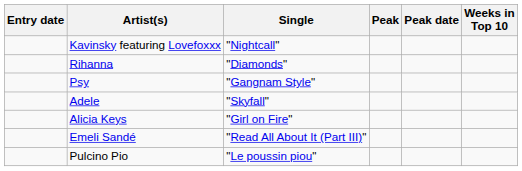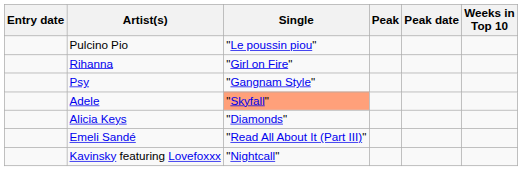 <table class=wikitable>
 <tr>
 <th>Entry date</th>
 <th>Artist(s)</th>
 <th>Single</th>
 <th>Peak</th>
 <th>Peak date</th>
 <th>Weeks in<br>Top 10</th>
 </tr>
 <tr>
 <td></td>
-<td><a href='#'>Kavinsky</a> featuring <a href='#'>Lovefoxxx</a></td>
-<td>"<a href='#'>Nightcall</a>" </td>
+<td>Pulcino Pio</td>
+<td>"<a href='#'>Le poussin piou</a>"</td>
 <td></td>
 <td></td>
 <td></td>
 </tr>
 <tr>
 <td></td>
 <td><a href='#'>Rihanna</a></td>
-<td>"<a href='#'>Diamonds</a>"</td>
+<td>"<a href='#'>Girl on Fire</a>"</td>
 <td></td>
 <td></td>
 <td></td>
 </tr>
 <tr>
 <td></td>
 <td><a href='#'>Psy</a></td>
 <td>"<a href='#'>Gangnam Style</a>"</td>
 <td></td>
 <td></td>
 <td></td>
 </tr>
 <tr>
 <td></td>
 <td><a href='#'>Adele</a></td>
-<td>"<a href='#'>Skyfall</a>"</td>
+<td style="background: lightsalmon;">"<a href='#'>Skyfall</a>"</td>
 <td></td>
 <td></td>
 <td></td>
 </tr>
 <tr>
 <td></td>
 <td><a href='#'>Alicia Keys</a></td>
-<td>"<a href='#'>Girl on Fire</a>"</td>
+<td>"<a href='#'>Diamonds</a>"</td>
 <td></td>
 <td></td>
 <td></td>
 </tr>
 <tr>
 <td></td>
 <td><a href='#'>Emeli Sandé</a></td>
 <td>"<a href='#'>Read All About It (Part III)</a>"</td>
 <td></td>
 <td></td>
 <td></td>
 </tr>
 <tr>
 <td></td>
-<td>Pulcino Pio</td>
-<td>"<a href='#'>Le poussin piou</a>"</td>
+<td><a href='#'>Kavinsky</a> featuring <a href='#'>Lovefoxxx</a></td>
+<td>"<a href='#'>Nightcall</a>" </td>
 <td></td>
 <td></td>
 <td></td>
 </tr>
 </table>
